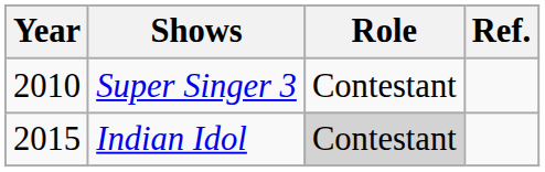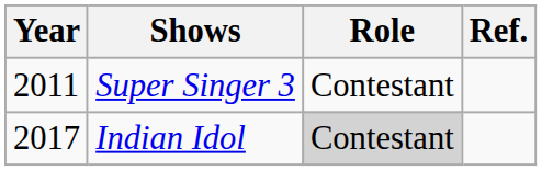 <table class="wikitable">
 <tr>
 <th>Year</th>
 <th>Shows</th>
 <th>Role</th>
 <th>Ref.</th>
 </tr>
 <tr>
-<td>2010</td>
+<td>2011</td>
 <td><em><a href='#'>Super Singer 3</a></em></td>
 <td>Contestant</td>
 <td></td>
 </tr>
 <tr>
-<td>2015</td>
+<td>2017</td>
 <td><em><a href='#'>Indian Idol</a></em></td>
 <td style="background: lightgrey;">Contestant</td>
 <td></td>
 </tr>
 </table>
